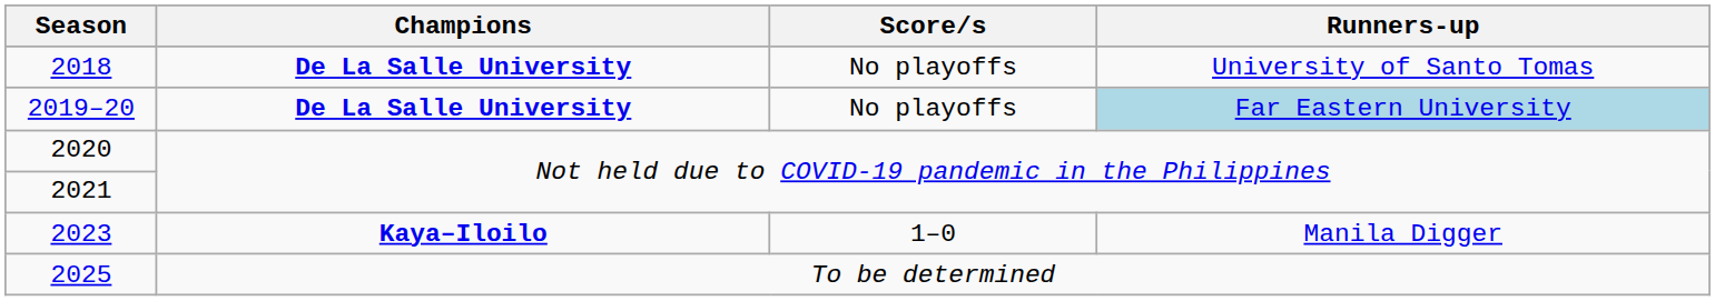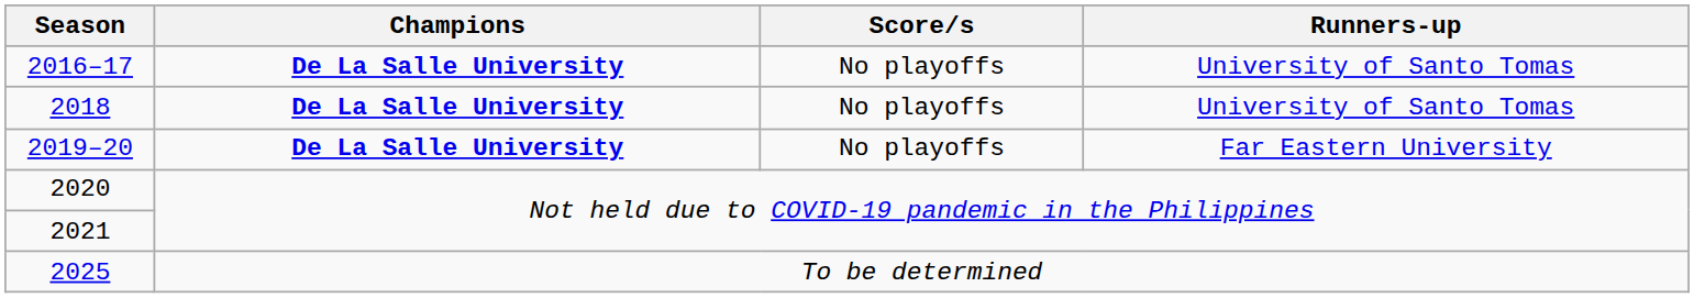 <table class=wikitable style="text-align:center;" cellpadding=3 cellspacing=0>
 <tr bgcolor=#efefef>
 <th width=2%>Season</th>
 <th width=15%>Champions</th>
 <th width=8%>Score/s</th>
 <th width=15%>Runners-up</th>
+</tr>
+<tr>
+<td><a href='#'>2016–17</a></td>
+<td><strong><a href='#'>De La Salle University</a></strong></td>
+<td>No playoffs</td>
+<td><a href='#'>University of Santo Tomas</a></td>
 </tr>
 <tr>
 <td><a href='#'>2018</a></td>
 <td><strong><a href='#'>De La Salle University</a></strong></td>
 <td>No playoffs</td>
 <td><a href='#'>University of Santo Tomas</a></td>
 </tr>
 <tr>
 <td><a href='#'>2019–20</a></td>
 <td><strong><a href='#'>De La Salle University</a></strong></td>
 <td>No playoffs</td>
-<td style="background: lightblue;"><a href='#'>Far Eastern University</a></td>
+<td><a href='#'>Far Eastern University</a></td>
 </tr>
 <tr>
 <td>2020</td>
 <td rowspan=2 colspan=3><em>Not held due to <a href='#'>COVID-19 pandemic in the Philippines</a></em></td>
 </tr>
 <tr>
 <td>2021</td>
 </tr>
 <tr>
-<td><a href='#'>2023</a></td>
-<td><strong><a href='#'>Kaya–Iloilo</a></strong></td>
-<td>1–0</td>
-<td><a href='#'>Manila Digger</a></td>
-</tr>
-<tr>
 <td><a href='#'>2025</a></td>
 <td colspan=3><em>To be determined</em></td>
 </tr>
 </table>
